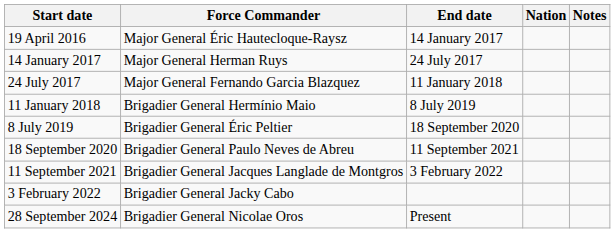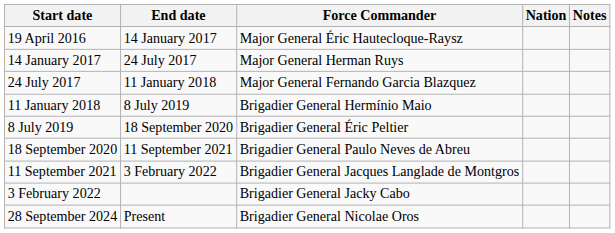 <table class="wikitable sortable">
 <tr>
 <th>Start date</th>
+<th>End date</th>
 <th>Force Commander</th>
-<th>End date</th>
 <th>Nation</th>
 <th>Notes</th>
 </tr>
 <tr>
 <td>19 April 2016</td>
+<td>14 January 2017</td>
 <td>Major General Éric Hautecloque-Raysz</td>
-<td>14 January 2017</td>
 <td></td>
 <td></td>
 </tr>
 <tr>
 <td>14 January 2017</td>
+<td>24 July 2017</td>
 <td>Major General Herman Ruys</td>
-<td>24 July 2017</td>
 <td></td>
 <td></td>
 </tr>
 <tr>
 <td>24 July 2017</td>
+<td>11 January 2018</td>
 <td>Major General Fernando Garcia Blazquez</td>
-<td>11 January 2018</td>
 <td></td>
 <td></td>
 </tr>
 <tr>
 <td>11 January 2018</td>
+<td>8 July 2019</td>
 <td>Brigadier General  Hermínio Maio</td>
-<td>8 July 2019</td>
 <td></td>
 <td></td>
 </tr>
 <tr>
 <td>8 July 2019</td>
+<td>18 September 2020</td>
 <td>Brigadier General  Éric Peltier</td>
-<td>18 September 2020</td>
 <td></td>
 <td></td>
 </tr>
 <tr>
 <td>18 September 2020</td>
+<td>11 September 2021</td>
 <td>Brigadier General Paulo Neves de Abreu</td>
-<td>11 September 2021</td>
 <td></td>
 <td></td>
 </tr>
 <tr>
 <td>11 September 2021</td>
+<td>3 February 2022</td>
 <td>Brigadier General Jacques Langlade de Montgros</td>
-<td>3 February 2022</td>
 <td></td>
 <td></td>
 </tr>
 <tr>
 <td>3 February 2022</td>
+<td></td>
 <td>Brigadier General Jacky Cabo</td>
-<td></td>
 <td></td>
 <td></td>
 </tr>
 <tr>
 <td>28 September 2024</td>
+<td>Present</td>
 <td>Brigadier General Nicolae Oros</td>
-<td>Present</td>
 <td></td>
 <td></td>
 </tr>
 </table>
